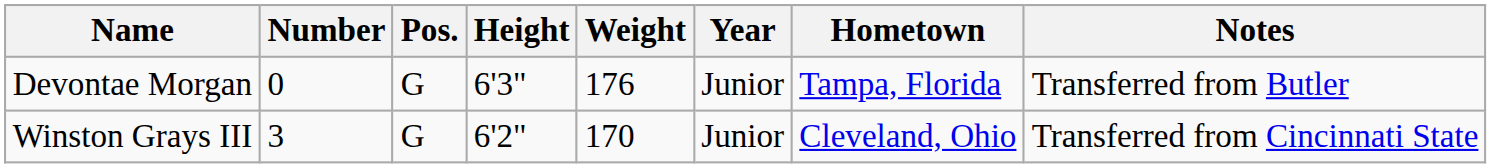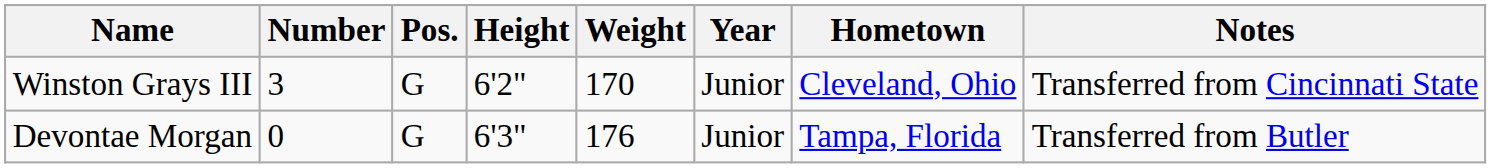 <table class="wikitable sortable" border="1">
 <tr>
 <th>Name</th>
 <th>Number</th>
 <th>Pos.</th>
 <th>Height</th>
 <th>Weight</th>
 <th>Year</th>
 <th>Hometown</th>
 <th class="unsortable">Notes</th>
 </tr>
 <tr>
+<td sortname>Winston Grays III</td>
+<td>3</td>
+<td>G</td>
+<td>6'2"</td>
+<td>170</td>
+<td>Junior</td>
+<td><a href='#'>Cleveland, Ohio</a></td>
+<td>Transferred from <a href='#'>Cincinnati State</a></td>
+</tr>
+<tr>
 <td sortname>Devontae Morgan</td>
 <td>0</td>
 <td>G</td>
 <td>6'3"</td>
 <td>176</td>
 <td>Junior</td>
 <td><a href='#'>Tampa, Florida</a></td>
 <td>Transferred from <a href='#'>Butler</a></td>
 </tr>
-<tr>
-<td sortname>Winston Grays III</td>
-<td>3</td>
-<td>G</td>
-<td>6'2"</td>
-<td>170</td>
-<td>Junior</td>
-<td><a href='#'>Cleveland, Ohio</a></td>
-<td>Transferred from <a href='#'>Cincinnati State</a></td>
-</tr>
 </table>
